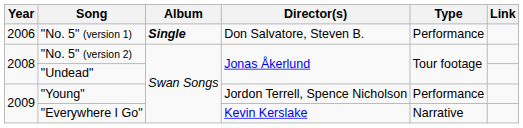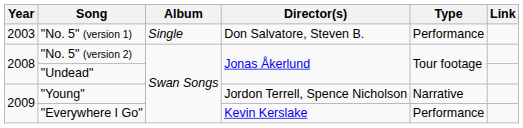 <table class="wikitable">
 <tr>
 <th>Year</th>
 <th>Song</th>
 <th>Album</th>
 <th>Director(s)</th>
 <th>Type</th>
 <th>Link</th>
 </tr>
 <tr>
-<td>2006</td>
+<td>2003</td>
 <td>"No. 5" <small>(version 1)</small></td>
-<td><strong><em>Single</em></strong></td>
+<td><em>Single</em></td>
 <td>Don Salvatore, Steven B.</td>
 <td>Performance</td>
 <td></td>
 </tr>
 <tr>
 <td rowspan=2>2008</td>
 <td>"No. 5" <small>(version 2)</small></td>
 <td rowspan=4><em>Swan Songs</em></td>
 <td rowspan=2><a href='#'>Jonas Åkerlund</a></td>
 <td rowspan=2>Tour footage</td>
 <td></td>
 </tr>
 <tr>
 <td>"Undead"</td>
 <td></td>
 </tr>
 <tr>
 <td rowspan=2>2009</td>
 <td>"Young"</td>
 <td>Jordon Terrell, Spence Nicholson</td>
-<td>Performance</td>
+<td>Narrative</td>
 <td></td>
 </tr>
 <tr>
 <td>"Everywhere I Go"</td>
 <td><a href='#'>Kevin Kerslake</a></td>
-<td>Narrative</td>
+<td>Performance</td>
 <td></td>
 </tr>
 </table>
